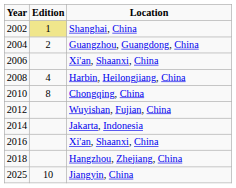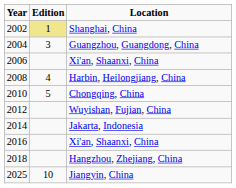 <table class="wikitable">
 <tr>
 <td width="20" align="center"><strong>Year</strong></td>
 <td width="50" align="center"><strong>Edition</strong></td>
 <td width="250" align="center"><strong>Location</strong></td>
 </tr>
 <tr>
 <td align="center">2002</td>
 <td align="center" style="background: khaki;">1</td>
 <td> <a href='#'>Shanghai</a>, <a href='#'>China</a></td>
 </tr>
 <tr>
 <td align="center">2004</td>
-<td align="center">2</td>
+<td align="center">3</td>
 <td> <a href='#'>Guangzhou</a>, <a href='#'>Guangdong</a>, <a href='#'>China</a></td>
 </tr>
 <tr>
 <td align="center">2006</td>
 <td align="center"></td>
 <td> <a href='#'>Xi'an</a>, <a href='#'>Shaanxi</a>, <a href='#'>China</a></td>
 </tr>
 <tr>
 <td align="center">2008</td>
 <td align="center">4</td>
 <td> <a href='#'>Harbin</a>, <a href='#'>Heilongjiang</a>, <a href='#'>China</a></td>
 </tr>
 <tr>
 <td align="center">2010</td>
-<td align="center">8</td>
+<td align="center">5</td>
 <td> <a href='#'>Chongqing</a>, <a href='#'>China</a></td>
 </tr>
 <tr>
 <td align="center">2012</td>
 <td align="center"></td>
 <td> <a href='#'>Wuyishan</a>, <a href='#'>Fujian</a>, <a href='#'>China</a></td>
 </tr>
 <tr>
 <td align="center">2014</td>
 <td align="center"></td>
 <td> <a href='#'>Jakarta</a>, <a href='#'>Indonesia</a></td>
 </tr>
 <tr>
 <td align="center">2016</td>
 <td align="center"></td>
 <td> <a href='#'>Xi'an</a>, <a href='#'>Shaanxi</a>, <a href='#'>China</a></td>
 </tr>
 <tr>
 <td align="center">2018</td>
 <td align="center"></td>
 <td> <a href='#'>Hangzhou</a>, <a href='#'>Zhejiang</a>, <a href='#'>China</a></td>
 </tr>
 <tr>
 <td align="center">2025</td>
 <td align="center">10</td>
 <td> <a href='#'>Jiangyin</a>, <a href='#'>China</a></td>
 </tr>
 </table>
